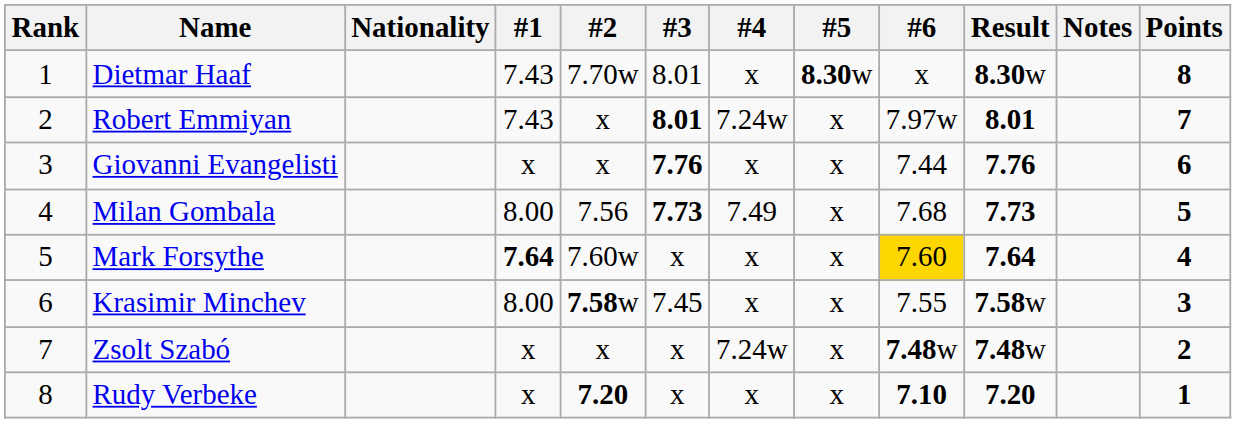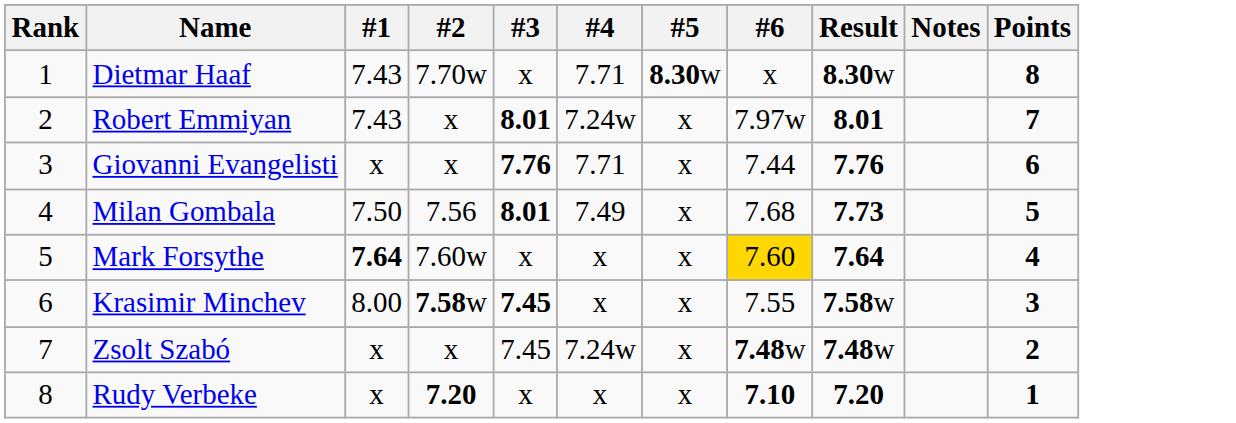 <table class="wikitable sortable" style="text-align:center">
 <tr>
 <th>Rank</th>
 <th>Name</th>
-<th>Nationality</th>
 <th>#1</th>
 <th>#2</th>
 <th>#3</th>
 <th>#4</th>
 <th>#5</th>
 <th>#6</th>
 <th>Result</th>
 <th>Notes</th>
 <th>Points</th>
 </tr>
 <tr>
 <td>1</td>
 <td align=left><a href='#'>Dietmar Haaf</a></td>
-<td align=left></td>
 <td>7.43</td>
 <td>7.70w</td>
-<td>8.01</td>
 <td>x</td>
+<td>7.71</td>
 <td><strong>8.30</strong>w</td>
 <td>x</td>
 <td><strong>8.30</strong>w</td>
 <td></td>
 <td><strong>8</strong></td>
 </tr>
 <tr>
 <td>2</td>
 <td align=left><a href='#'>Robert Emmiyan</a></td>
-<td align=left></td>
 <td>7.43</td>
 <td>x</td>
 <td><strong>8.01</strong></td>
 <td>7.24w</td>
 <td>x</td>
 <td>7.97w</td>
 <td><strong>8.01</strong></td>
 <td></td>
 <td><strong>7</strong></td>
 </tr>
 <tr>
 <td>3</td>
 <td align=left><a href='#'>Giovanni Evangelisti</a></td>
-<td align=left></td>
 <td>x</td>
 <td>x</td>
 <td><strong>7.76</strong></td>
-<td>x</td>
+<td>7.71</td>
 <td>x</td>
 <td>7.44</td>
 <td><strong>7.76</strong></td>
 <td></td>
 <td><strong>6</strong></td>
 </tr>
 <tr>
 <td>4</td>
 <td align=left><a href='#'>Milan Gombala</a></td>
-<td align=left></td>
-<td>8.00</td>
+<td>7.50</td>
 <td>7.56</td>
-<td><strong>7.73</strong></td>
+<td><strong>8.01</strong></td>
 <td>7.49</td>
 <td>x</td>
 <td>7.68</td>
 <td><strong>7.73</strong></td>
 <td></td>
 <td><strong>5</strong></td>
 </tr>
 <tr>
 <td>5</td>
 <td align=left><a href='#'>Mark Forsythe</a></td>
-<td align=left></td>
 <td><strong>7.64</strong></td>
 <td>7.60w</td>
 <td>x</td>
 <td>x</td>
 <td>x</td>
 <td style="background: gold;">7.60</td>
 <td><strong>7.64</strong></td>
 <td></td>
 <td><strong>4</strong></td>
 </tr>
 <tr>
 <td>6</td>
 <td align=left><a href='#'>Krasimir Minchev</a></td>
-<td align=left></td>
 <td>8.00</td>
 <td><strong>7.58</strong>w</td>
-<td>7.45</td>
+<td><strong>7.45</strong></td>
 <td>x</td>
 <td>x</td>
 <td>7.55</td>
 <td><strong>7.58</strong>w</td>
 <td></td>
 <td><strong>3</strong></td>
 </tr>
 <tr>
 <td>7</td>
 <td align=left><a href='#'>Zsolt Szabó</a></td>
-<td align=left></td>
 <td>x</td>
 <td>x</td>
-<td>x</td>
+<td>7.45</td>
 <td>7.24w</td>
 <td>x</td>
 <td><strong>7.48</strong>w</td>
 <td><strong>7.48</strong>w</td>
 <td></td>
 <td><strong>2</strong></td>
 </tr>
 <tr>
 <td>8</td>
 <td align=left><a href='#'>Rudy Verbeke</a></td>
-<td align=left></td>
 <td>x</td>
 <td><strong>7.20</strong></td>
 <td>x</td>
 <td>x</td>
 <td>x</td>
 <td><strong>7.10</strong></td>
 <td><strong>7.20</strong></td>
 <td></td>
 <td><strong>1</strong></td>
 </tr>
 </table>
